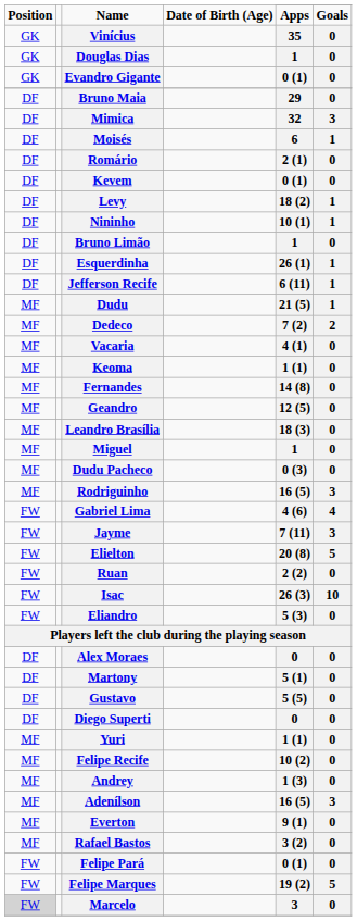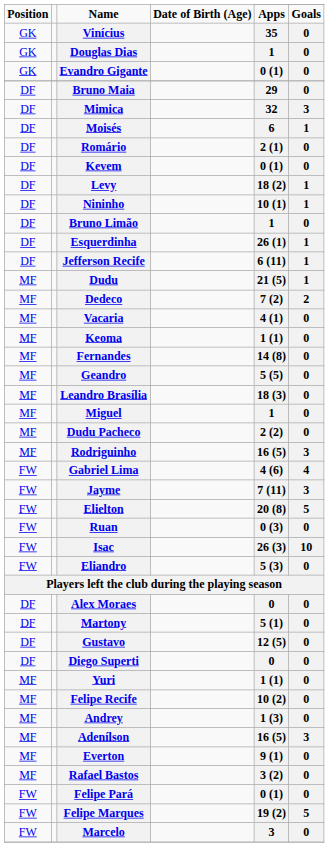 <table class="wikitable sortable plainrowheaders" style="text-align:center">
 <tr>
 <td rowspan="2"><strong>Position</strong></td>
 <td rowspan="2"></td>
 <td rowspan="2"><strong>Name</strong></td>
 <td rowspan="2"><strong>Date of Birth (Age)</strong></td>
 </tr>
 <tr>
 <td rowspan="1"><strong>Apps</strong></td>
 <td rowspan="1"><strong>Goals</strong></td>
 </tr>
 <tr>
 <td><a href='#'>GK</a></td>
 <td></td>
 <th scope="row"><a href='#'>Vinícius</a></th>
 <td></td>
 <th>35</th>
 <th>0</th>
 </tr>
 <tr>
 <td><a href='#'>GK</a></td>
 <td></td>
 <th scope="row"><a href='#'>Douglas Dias</a></th>
 <td></td>
 <th>1</th>
 <th>0</th>
 </tr>
 <tr>
 <td><a href='#'>GK</a></td>
 <td></td>
 <th scope="row"><a href='#'>Evandro Gigante</a></th>
 <td></td>
 <th>0 (1)</th>
 <th>0</th>
 </tr>
 <tr>
 </tr>
 <tr>
 <td><a href='#'>DF</a></td>
 <td></td>
 <th scope="row"><a href='#'>Bruno Maia</a></th>
 <td></td>
 <th>29</th>
 <th>0</th>
 </tr>
 <tr>
 <td><a href='#'>DF</a></td>
 <td></td>
 <th scope="row"><a href='#'>Mimica</a></th>
 <td></td>
 <th>32</th>
 <th>3</th>
 </tr>
 <tr>
 <td><a href='#'>DF</a></td>
 <td></td>
 <th scope="row"><a href='#'>Moisés</a></th>
 <td></td>
 <th>6</th>
 <th>1</th>
 </tr>
 <tr>
 <td><a href='#'>DF</a></td>
 <td></td>
 <th scope="row"><a href='#'>Romário</a></th>
 <td></td>
 <th>2 (1)</th>
 <th>0</th>
 </tr>
 <tr>
 <td><a href='#'>DF</a></td>
 <td></td>
 <th scope="row"><a href='#'>Kevem</a></th>
 <td></td>
 <th>0 (1)</th>
 <th>0</th>
 </tr>
 <tr>
 <td><a href='#'>DF</a></td>
 <td></td>
 <th scope="row"><a href='#'>Levy</a></th>
 <td></td>
 <th>18 (2)</th>
 <th>1</th>
 </tr>
 <tr>
 <td><a href='#'>DF</a></td>
 <td></td>
 <th scope="row"><a href='#'>Nininho</a></th>
 <td></td>
 <th>10 (1)</th>
 <th>1</th>
 </tr>
 <tr>
 <td><a href='#'>DF</a></td>
 <td></td>
 <th scope="row"><a href='#'>Bruno Limão</a></th>
 <td></td>
 <th>1</th>
 <th>0</th>
 </tr>
 <tr>
 <td><a href='#'>DF</a></td>
 <td></td>
 <th scope="row"><a href='#'>Esquerdinha</a></th>
 <td></td>
 <th>26 (1)</th>
 <th>1</th>
 </tr>
 <tr>
 <td><a href='#'>DF</a></td>
 <td></td>
 <th scope="row"><a href='#'>Jefferson Recife</a></th>
 <td></td>
 <th>6 (11)</th>
 <th>1</th>
 </tr>
 <tr>
 <td><a href='#'>MF</a></td>
 <td></td>
 <th scope="row"><a href='#'>Dudu</a></th>
 <td></td>
 <th>21 (5)</th>
 <th>1</th>
 </tr>
 <tr>
 <td><a href='#'>MF</a></td>
 <td></td>
 <th scope="row"><a href='#'>Dedeco</a></th>
 <td></td>
 <th>7 (2)</th>
 <th>2</th>
 </tr>
 <tr>
 <td><a href='#'>MF</a></td>
 <td></td>
 <th scope="row"><a href='#'>Vacaria</a></th>
 <td></td>
 <th>4 (1)</th>
 <th>0</th>
 </tr>
 <tr>
 <td><a href='#'>MF</a></td>
 <td></td>
 <th scope="row"><a href='#'>Keoma</a></th>
 <td></td>
 <th>1 (1)</th>
 <th>0</th>
 </tr>
 <tr>
 <td><a href='#'>MF</a></td>
 <td></td>
 <th scope="row"><a href='#'>Fernandes</a></th>
 <td></td>
 <th>14 (8)</th>
 <th>0</th>
 </tr>
 <tr>
 <td><a href='#'>MF</a></td>
 <td></td>
 <th scope="row"><a href='#'>Geandro</a></th>
 <td></td>
-<th>12 (5)</th>
+<th>5 (5)</th>
 <th>0</th>
 </tr>
 <tr>
 <td><a href='#'>MF</a></td>
 <td></td>
 <th scope="row"><a href='#'>Leandro Brasília</a></th>
 <td></td>
 <th>18 (3)</th>
 <th>0</th>
 </tr>
 <tr>
 <td><a href='#'>MF</a></td>
 <td></td>
 <th scope="row"><a href='#'>Miguel</a></th>
 <td></td>
 <th>1</th>
 <th>0</th>
 </tr>
 <tr>
 <td><a href='#'>MF</a></td>
 <td></td>
 <th scope="row"><a href='#'>Dudu Pacheco</a></th>
 <td></td>
-<th>0 (3)</th>
+<th>2 (2)</th>
 <th>0</th>
 </tr>
 <tr>
 <td><a href='#'>MF</a></td>
 <td></td>
 <th scope="row"><a href='#'>Rodriguinho</a></th>
 <td></td>
 <th>16 (5)</th>
 <th>3</th>
 </tr>
 <tr>
 <td><a href='#'>FW</a></td>
 <td></td>
 <th scope="row"><a href='#'>Gabriel Lima</a></th>
 <td></td>
 <th>4 (6)</th>
 <th>4</th>
 </tr>
 <tr>
 <td><a href='#'>FW</a></td>
 <td></td>
 <th scope="row"><a href='#'>Jayme</a></th>
 <td></td>
 <th>7 (11)</th>
 <th>3</th>
 </tr>
 <tr>
 <td><a href='#'>FW</a></td>
 <td></td>
 <th scope="row"><a href='#'>Elielton</a></th>
 <td></td>
 <th>20 (8)</th>
 <th>5</th>
 </tr>
 <tr>
 <td><a href='#'>FW</a></td>
 <td></td>
 <th scope="row"><a href='#'>Ruan</a></th>
 <td></td>
-<th>2 (2)</th>
+<th>0 (3)</th>
 <th>0</th>
 </tr>
 <tr>
 <td><a href='#'>FW</a></td>
 <td></td>
 <th scope="row"><a href='#'>Isac</a></th>
 <td></td>
 <th>26 (3)</th>
 <th>10</th>
 </tr>
 <tr>
 <td><a href='#'>FW</a></td>
 <td></td>
 <th scope="row"><a href='#'>Eliandro</a></th>
 <td></td>
 <th>5 (3)</th>
 <th>0</th>
 </tr>
 <tr>
 <th colspan="16">Players left the club during the playing season</th>
 </tr>
 <tr>
 <td><a href='#'>DF</a></td>
 <td></td>
 <th scope="row"><a href='#'>Alex Moraes</a></th>
 <td></td>
 <th>0</th>
 <th>0</th>
 </tr>
 <tr>
 <td><a href='#'>DF</a></td>
 <td></td>
 <th scope="row"><a href='#'>Martony</a></th>
 <td></td>
 <th>5 (1)</th>
 <th>0</th>
 </tr>
 <tr>
 <td><a href='#'>DF</a></td>
 <td></td>
 <th scope="row"><a href='#'>Gustavo</a></th>
 <td></td>
-<th>5 (5)</th>
+<th>12 (5)</th>
 <th>0</th>
 </tr>
 <tr>
 <td><a href='#'>DF</a></td>
 <td></td>
 <th scope="row"><a href='#'>Diego Superti</a></th>
 <td></td>
 <th>0</th>
 <th>0</th>
 </tr>
 <tr>
 <td><a href='#'>MF</a></td>
 <td></td>
 <th scope="row"><a href='#'>Yuri</a></th>
 <td></td>
 <th>1 (1)</th>
 <th>0</th>
 </tr>
 <tr>
 <td><a href='#'>MF</a></td>
 <td></td>
 <th scope="row"><a href='#'>Felipe Recife</a></th>
 <td></td>
 <th>10 (2)</th>
 <th>0</th>
 </tr>
 <tr>
 <td><a href='#'>MF</a></td>
 <td></td>
 <th scope="row"><a href='#'>Andrey</a></th>
 <td></td>
 <th>1 (3)</th>
 <th>0</th>
 </tr>
 <tr>
 <td><a href='#'>MF</a></td>
 <td></td>
 <th scope="row"><a href='#'>Adenílson</a></th>
 <td></td>
 <th>16 (5)</th>
 <th>3</th>
 </tr>
 <tr>
 <td><a href='#'>MF</a></td>
 <td></td>
 <th scope="row"><a href='#'>Everton</a></th>
 <td></td>
 <th>9 (1)</th>
 <th>0</th>
 </tr>
 <tr>
 <td><a href='#'>MF</a></td>
 <td></td>
 <th scope="row"><a href='#'>Rafael Bastos</a></th>
 <td></td>
 <th>3 (2)</th>
 <th>0</th>
 </tr>
 <tr>
 <td><a href='#'>FW</a></td>
 <td></td>
 <th scope="row"><a href='#'>Felipe Pará</a></th>
 <td></td>
 <th>0 (1)</th>
 <th>0</th>
 </tr>
 <tr>
 <td><a href='#'>FW</a></td>
 <td></td>
 <th scope="row"><a href='#'>Felipe Marques</a></th>
 <td></td>
 <th>19 (2)</th>
 <th>5</th>
 </tr>
 <tr>
-<td style="background: lightgrey;"><a href='#'>FW</a></td>
+<td><a href='#'>FW</a></td>
 <td></td>
 <th scope="row"><a href='#'>Marcelo</a></th>
 <td></td>
 <th>3</th>
 <th>0</th>
 </tr>
 <tr>
 </tr>
 </table>
